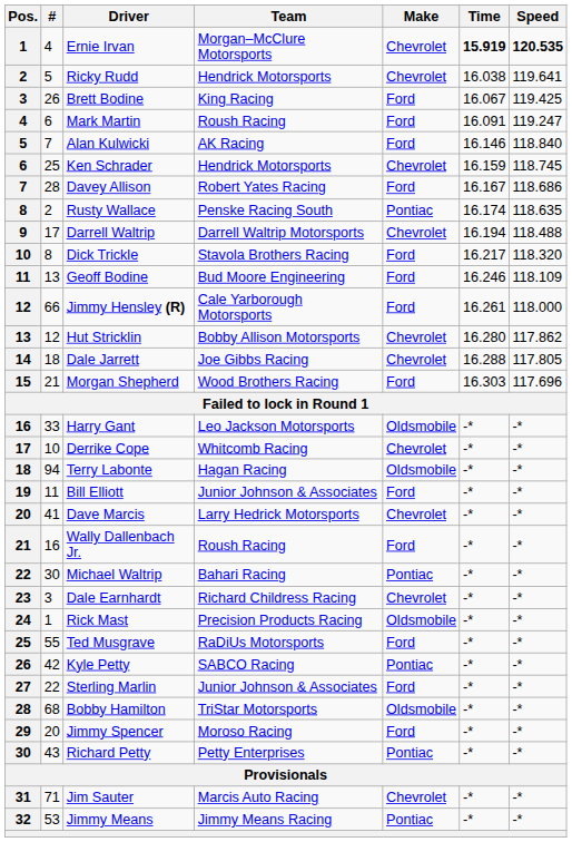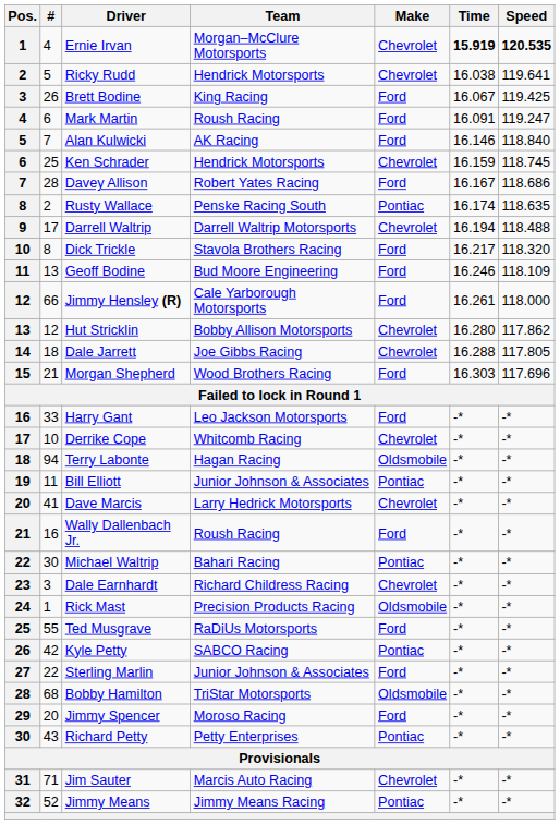 <table class="wikitable" style="font-size:95%">
 <tr>
 <th>Pos.</th>
 <th>#</th>
 <th>Driver</th>
 <th>Team</th>
 <th>Make</th>
 <th>Time</th>
 <th>Speed</th>
 </tr>
 <tr>
 <th>1</th>
 <td>4</td>
 <td><a href='#'>Ernie Irvan</a></td>
 <td><a href='#'>Morgan–McClure Motorsports</a></td>
 <td><a href='#'>Chevrolet</a></td>
 <td><strong>15.919</strong></td>
 <td><strong>120.535</strong></td>
 </tr>
 <tr>
 <th>2</th>
 <td>5</td>
 <td><a href='#'>Ricky Rudd</a></td>
 <td><a href='#'>Hendrick Motorsports</a></td>
 <td><a href='#'>Chevrolet</a></td>
 <td>16.038</td>
 <td>119.641</td>
 </tr>
 <tr>
 <th>3</th>
 <td>26</td>
 <td><a href='#'>Brett Bodine</a></td>
 <td><a href='#'>King Racing</a></td>
 <td><a href='#'>Ford</a></td>
 <td>16.067</td>
 <td>119.425</td>
 </tr>
 <tr>
 <th>4</th>
 <td>6</td>
 <td><a href='#'>Mark Martin</a></td>
 <td><a href='#'>Roush Racing</a></td>
 <td><a href='#'>Ford</a></td>
 <td>16.091</td>
 <td>119.247</td>
 </tr>
 <tr>
 <th>5</th>
 <td>7</td>
 <td><a href='#'>Alan Kulwicki</a></td>
 <td><a href='#'>AK Racing</a></td>
 <td><a href='#'>Ford</a></td>
 <td>16.146</td>
 <td>118.840</td>
 </tr>
 <tr>
 <th>6</th>
 <td>25</td>
 <td><a href='#'>Ken Schrader</a></td>
 <td><a href='#'>Hendrick Motorsports</a></td>
 <td><a href='#'>Chevrolet</a></td>
 <td>16.159</td>
 <td>118.745</td>
 </tr>
 <tr>
 <th>7</th>
 <td>28</td>
 <td><a href='#'>Davey Allison</a></td>
 <td><a href='#'>Robert Yates Racing</a></td>
 <td><a href='#'>Ford</a></td>
 <td>16.167</td>
 <td>118.686</td>
 </tr>
 <tr>
 <th>8</th>
 <td>2</td>
 <td><a href='#'>Rusty Wallace</a></td>
 <td><a href='#'>Penske Racing South</a></td>
 <td><a href='#'>Pontiac</a></td>
 <td>16.174</td>
 <td>118.635</td>
 </tr>
 <tr>
 <th>9</th>
 <td>17</td>
 <td><a href='#'>Darrell Waltrip</a></td>
 <td><a href='#'>Darrell Waltrip Motorsports</a></td>
 <td><a href='#'>Chevrolet</a></td>
 <td>16.194</td>
 <td>118.488</td>
 </tr>
 <tr>
 <th>10</th>
 <td>8</td>
 <td><a href='#'>Dick Trickle</a></td>
 <td><a href='#'>Stavola Brothers Racing</a></td>
 <td><a href='#'>Ford</a></td>
 <td>16.217</td>
 <td>118.320</td>
 </tr>
 <tr>
 <th>11</th>
 <td>13</td>
 <td><a href='#'>Geoff Bodine</a></td>
 <td><a href='#'>Bud Moore Engineering</a></td>
 <td><a href='#'>Ford</a></td>
 <td>16.246</td>
 <td>118.109</td>
 </tr>
 <tr>
 <th>12</th>
 <td>66</td>
 <td><a href='#'>Jimmy Hensley</a> <strong>(R)</strong></td>
 <td><a href='#'>Cale Yarborough Motorsports</a></td>
 <td><a href='#'>Ford</a></td>
 <td>16.261</td>
 <td>118.000</td>
 </tr>
 <tr>
 <th>13</th>
 <td>12</td>
 <td><a href='#'>Hut Stricklin</a></td>
 <td><a href='#'>Bobby Allison Motorsports</a></td>
 <td><a href='#'>Chevrolet</a></td>
 <td>16.280</td>
 <td>117.862</td>
 </tr>
 <tr>
 <th>14</th>
 <td>18</td>
 <td><a href='#'>Dale Jarrett</a></td>
 <td><a href='#'>Joe Gibbs Racing</a></td>
 <td><a href='#'>Chevrolet</a></td>
 <td>16.288</td>
 <td>117.805</td>
 </tr>
 <tr>
 <th>15</th>
 <td>21</td>
 <td><a href='#'>Morgan Shepherd</a></td>
 <td><a href='#'>Wood Brothers Racing</a></td>
 <td><a href='#'>Ford</a></td>
 <td>16.303</td>
 <td>117.696</td>
 </tr>
 <tr>
 <th colspan="7">Failed to lock in Round 1</th>
 </tr>
 <tr>
 <th>16</th>
 <td>33</td>
 <td><a href='#'>Harry Gant</a></td>
 <td><a href='#'>Leo Jackson Motorsports</a></td>
-<td><a href='#'>Oldsmobile</a></td>
+<td><a href='#'>Ford</a></td>
 <td>-*</td>
 <td>-*</td>
 </tr>
 <tr>
 <th>17</th>
 <td>10</td>
 <td><a href='#'>Derrike Cope</a></td>
 <td><a href='#'>Whitcomb Racing</a></td>
 <td><a href='#'>Chevrolet</a></td>
 <td>-*</td>
 <td>-*</td>
 </tr>
 <tr>
 <th>18</th>
 <td>94</td>
 <td><a href='#'>Terry Labonte</a></td>
 <td><a href='#'>Hagan Racing</a></td>
 <td><a href='#'>Oldsmobile</a></td>
 <td>-*</td>
 <td>-*</td>
 </tr>
 <tr>
 <th>19</th>
 <td>11</td>
 <td><a href='#'>Bill Elliott</a></td>
 <td><a href='#'>Junior Johnson & Associates</a></td>
-<td><a href='#'>Ford</a></td>
+<td><a href='#'>Pontiac</a></td>
 <td>-*</td>
 <td>-*</td>
 </tr>
 <tr>
 <th>20</th>
 <td>41</td>
 <td><a href='#'>Dave Marcis</a></td>
 <td><a href='#'>Larry Hedrick Motorsports</a></td>
 <td><a href='#'>Chevrolet</a></td>
 <td>-*</td>
 <td>-*</td>
 </tr>
 <tr>
 <th>21</th>
 <td>16</td>
 <td><a href='#'>Wally Dallenbach Jr.</a></td>
 <td><a href='#'>Roush Racing</a></td>
 <td><a href='#'>Ford</a></td>
 <td>-*</td>
 <td>-*</td>
 </tr>
 <tr>
 <th>22</th>
 <td>30</td>
 <td><a href='#'>Michael Waltrip</a></td>
 <td><a href='#'>Bahari Racing</a></td>
 <td><a href='#'>Pontiac</a></td>
 <td>-*</td>
 <td>-*</td>
 </tr>
 <tr>
 <th>23</th>
 <td>3</td>
 <td><a href='#'>Dale Earnhardt</a></td>
 <td><a href='#'>Richard Childress Racing</a></td>
 <td><a href='#'>Chevrolet</a></td>
 <td>-*</td>
 <td>-*</td>
 </tr>
 <tr>
 <th>24</th>
 <td>1</td>
 <td><a href='#'>Rick Mast</a></td>
 <td><a href='#'>Precision Products Racing</a></td>
 <td><a href='#'>Oldsmobile</a></td>
 <td>-*</td>
 <td>-*</td>
 </tr>
 <tr>
 <th>25</th>
 <td>55</td>
 <td><a href='#'>Ted Musgrave</a></td>
 <td><a href='#'>RaDiUs Motorsports</a></td>
 <td><a href='#'>Ford</a></td>
 <td>-*</td>
 <td>-*</td>
 </tr>
 <tr>
 <th>26</th>
 <td>42</td>
 <td><a href='#'>Kyle Petty</a></td>
 <td><a href='#'>SABCO Racing</a></td>
 <td><a href='#'>Pontiac</a></td>
 <td>-*</td>
 <td>-*</td>
 </tr>
 <tr>
 <th>27</th>
 <td>22</td>
 <td><a href='#'>Sterling Marlin</a></td>
 <td><a href='#'>Junior Johnson & Associates</a></td>
 <td><a href='#'>Ford</a></td>
 <td>-*</td>
 <td>-*</td>
 </tr>
 <tr>
 <th>28</th>
 <td>68</td>
 <td><a href='#'>Bobby Hamilton</a></td>
 <td><a href='#'>TriStar Motorsports</a></td>
 <td><a href='#'>Oldsmobile</a></td>
 <td>-*</td>
 <td>-*</td>
 </tr>
 <tr>
 <th>29</th>
 <td>20</td>
 <td><a href='#'>Jimmy Spencer</a></td>
 <td><a href='#'>Moroso Racing</a></td>
 <td><a href='#'>Ford</a></td>
 <td>-*</td>
 <td>-*</td>
 </tr>
 <tr>
 <th>30</th>
 <td>43</td>
 <td><a href='#'>Richard Petty</a></td>
 <td><a href='#'>Petty Enterprises</a></td>
 <td><a href='#'>Pontiac</a></td>
 <td>-*</td>
 <td>-*</td>
 </tr>
 <tr>
 <th colspan="7">Provisionals</th>
 </tr>
 <tr>
 <th>31</th>
 <td>71</td>
 <td><a href='#'>Jim Sauter</a></td>
 <td><a href='#'>Marcis Auto Racing</a></td>
 <td><a href='#'>Chevrolet</a></td>
 <td>-*</td>
 <td>-*</td>
 </tr>
 <tr>
 <th>32</th>
-<td>53</td>
+<td>52</td>
 <td><a href='#'>Jimmy Means</a></td>
 <td><a href='#'>Jimmy Means Racing</a></td>
 <td><a href='#'>Pontiac</a></td>
 <td>-*</td>
 <td>-*</td>
 </tr>
 <tr>
 <th colspan="7"></th>
 </tr>
 </table>
